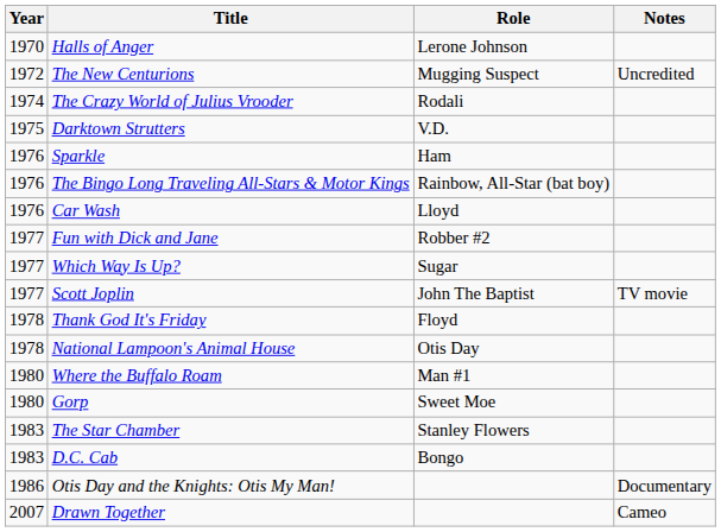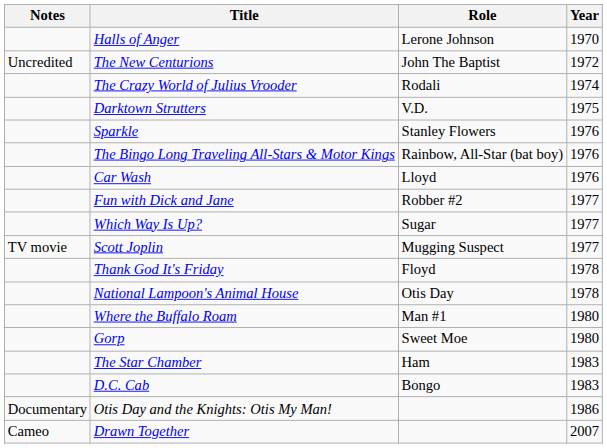 <table class="wikitable">
 <tr>
-<th>Year</th>
+<th>Notes</th>
 <th>Title</th>
 <th>Role</th>
-<th>Notes</th>
+<th>Year</th>
 </tr>
 <tr>
-<td>1970</td>
+<td></td>
 <td><em><a href='#'>Halls of Anger</a></em></td>
 <td>Lerone Johnson</td>
-<td></td>
+<td>1970</td>
 </tr>
 <tr>
+<td>Uncredited</td>
+<td><em><a href='#'>The New Centurions</a></em></td>
+<td>John The Baptist</td>
 <td>1972</td>
-<td><em><a href='#'>The New Centurions</a></em></td>
-<td>Mugging Suspect</td>
-<td>Uncredited</td>
 </tr>
 <tr>
-<td>1974</td>
+<td></td>
 <td><em><a href='#'>The Crazy World of Julius Vrooder</a></em></td>
 <td>Rodali</td>
-<td></td>
+<td>1974</td>
 </tr>
 <tr>
-<td>1975</td>
+<td></td>
 <td><em><a href='#'>Darktown Strutters</a></em></td>
 <td>V.D.</td>
-<td></td>
+<td>1975</td>
 </tr>
 <tr>
+<td></td>
+<td><em><a href='#'>Sparkle</a></em></td>
+<td>Stanley Flowers</td>
 <td>1976</td>
-<td><em><a href='#'>Sparkle</a></em></td>
-<td>Ham</td>
-<td></td>
 </tr>
 <tr>
-<td>1976</td>
+<td></td>
 <td><em><a href='#'>The Bingo Long Traveling All-Stars & Motor Kings</a></em></td>
 <td>Rainbow, All-Star (bat boy)</td>
-<td></td>
+<td>1976</td>
 </tr>
 <tr>
-<td>1976</td>
+<td></td>
 <td><em><a href='#'>Car Wash</a></em></td>
 <td>Lloyd</td>
-<td></td>
+<td>1976</td>
 </tr>
 <tr>
-<td>1977</td>
+<td></td>
 <td><em><a href='#'>Fun with Dick and Jane</a></em></td>
 <td>Robber #2</td>
-<td></td>
+<td>1977</td>
 </tr>
 <tr>
-<td>1977</td>
+<td></td>
 <td><em><a href='#'>Which Way Is Up?</a></em></td>
 <td>Sugar</td>
-<td></td>
+<td>1977</td>
 </tr>
 <tr>
+<td>TV movie</td>
+<td><em><a href='#'>Scott Joplin</a></em></td>
+<td>Mugging Suspect</td>
 <td>1977</td>
-<td><em><a href='#'>Scott Joplin</a></em></td>
-<td>John The Baptist</td>
-<td>TV movie</td>
 </tr>
 <tr>
-<td>1978</td>
+<td></td>
 <td><em><a href='#'>Thank God It's Friday</a></em></td>
 <td>Floyd</td>
-<td></td>
+<td>1978</td>
 </tr>
 <tr>
-<td>1978</td>
+<td></td>
 <td><em><a href='#'>National Lampoon's Animal House</a></em></td>
 <td>Otis Day</td>
-<td></td>
+<td>1978</td>
 </tr>
 <tr>
-<td>1980</td>
+<td></td>
 <td><em><a href='#'>Where the Buffalo Roam</a></em></td>
 <td>Man #1</td>
-<td></td>
+<td>1980</td>
 </tr>
 <tr>
-<td>1980</td>
+<td></td>
 <td><em><a href='#'>Gorp</a></em></td>
 <td>Sweet Moe</td>
-<td></td>
+<td>1980</td>
 </tr>
 <tr>
+<td></td>
+<td><em><a href='#'>The Star Chamber</a></em></td>
+<td>Ham</td>
 <td>1983</td>
-<td><em><a href='#'>The Star Chamber</a></em></td>
-<td>Stanley Flowers</td>
-<td></td>
 </tr>
 <tr>
-<td>1983</td>
+<td></td>
 <td><em><a href='#'>D.C. Cab</a></em></td>
 <td>Bongo</td>
-<td></td>
+<td>1983</td>
 </tr>
 <tr>
-<td>1986</td>
+<td>Documentary</td>
 <td><em>Otis Day and the Knights: Otis My Man!</em></td>
 <td></td>
-<td>Documentary</td>
+<td>1986</td>
 </tr>
 <tr>
-<td>2007</td>
+<td>Cameo</td>
 <td><em><a href='#'>Drawn Together</a></em></td>
 <td></td>
-<td>Cameo</td>
+<td>2007</td>
 </tr>
 </table>
